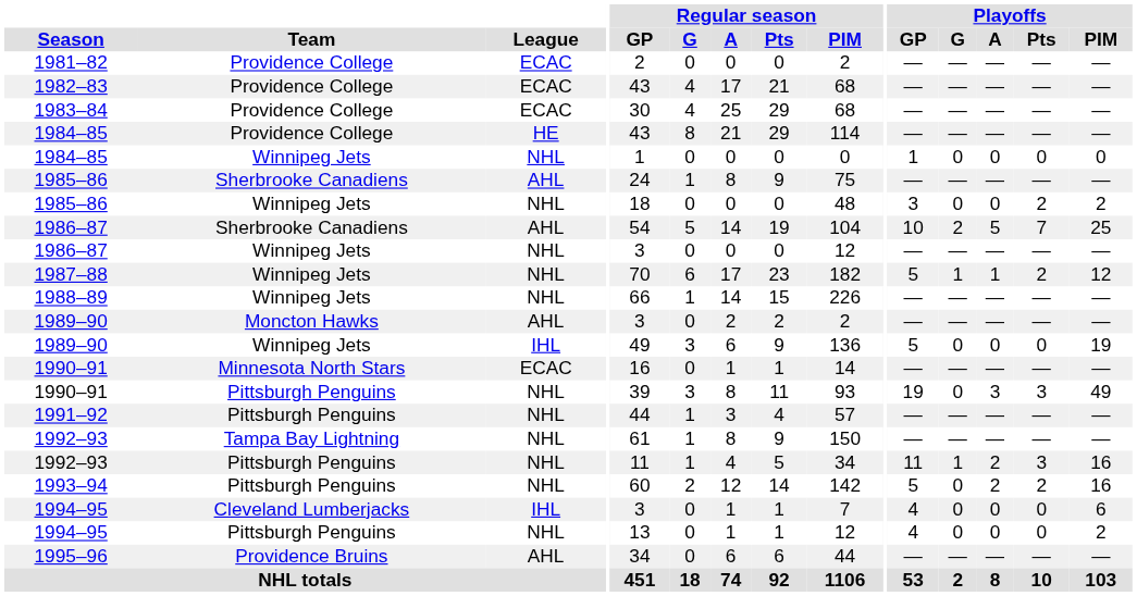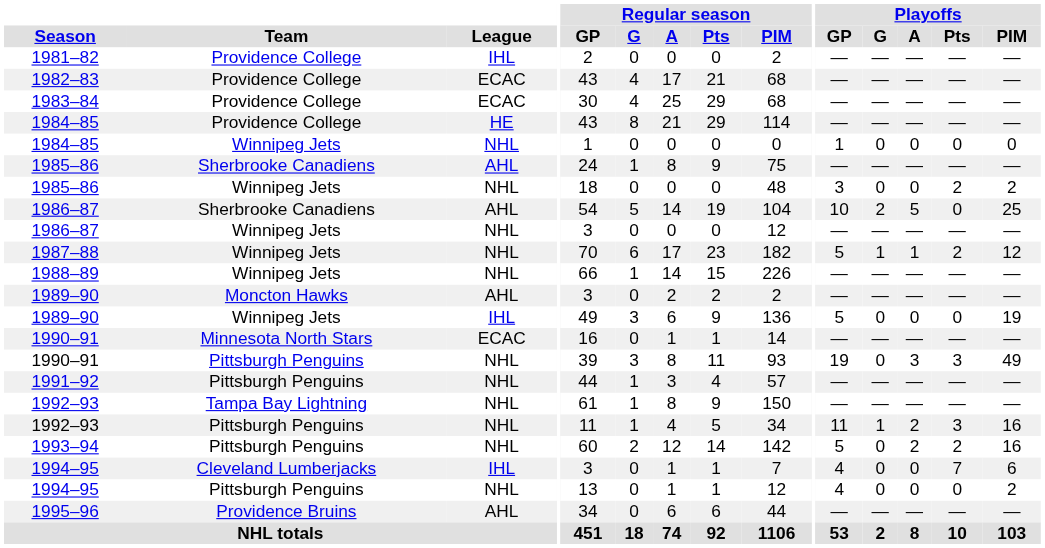 <table border="0" cellpadding="1" cellspacing="0" style="text-align:center; width:60em">
 <tr bgcolor="#e0e0e0">
 <th colspan="3" bgcolor="#ffffff"></th>
 <th rowspan="99" bgcolor="#ffffff"></th>
 <th colspan="5"><a href='#'>Regular season</a></th>
 <th rowspan="99" bgcolor="#ffffff"></th>
 <th colspan="5"><a href='#'>Playoffs</a></th>
 </tr>
 <tr bgcolor="#e0e0e0">
 <th><a href='#'>Season</a></th>
 <th>Team</th>
 <th>League</th>
 <th>GP</th>
 <th><a href='#'>G</a></th>
 <th><a href='#'>A</a></th>
 <th><a href='#'>Pts</a></th>
 <th><a href='#'>PIM</a></th>
 <th>GP</th>
 <th>G</th>
 <th>A</th>
 <th>Pts</th>
 <th>PIM</th>
 </tr>
 <tr>
 <td><a href='#'>1981–82</a></td>
 <td><a href='#'>Providence College</a></td>
-<td><a href='#'>ECAC</a></td>
+<td><a href='#'>IHL</a></td>
 <td>2</td>
 <td>0</td>
 <td>0</td>
 <td>0</td>
 <td>2</td>
 <td>—</td>
 <td>—</td>
 <td>—</td>
 <td>—</td>
 <td>—</td>
 </tr>
 <tr bgcolor="#f0f0f0">
 <td><a href='#'>1982–83</a></td>
 <td>Providence College</td>
 <td>ECAC</td>
 <td>43</td>
 <td>4</td>
 <td>17</td>
 <td>21</td>
 <td>68</td>
 <td>—</td>
 <td>—</td>
 <td>—</td>
 <td>—</td>
 <td>—</td>
 </tr>
 <tr>
 <td><a href='#'>1983–84</a></td>
 <td>Providence College</td>
 <td>ECAC</td>
 <td>30</td>
 <td>4</td>
 <td>25</td>
 <td>29</td>
 <td>68</td>
 <td>—</td>
 <td>—</td>
 <td>—</td>
 <td>—</td>
 <td>—</td>
 </tr>
 <tr bgcolor="#f0f0f0">
 <td><a href='#'>1984–85</a></td>
 <td>Providence College</td>
 <td><a href='#'>HE</a></td>
 <td>43</td>
 <td>8</td>
 <td>21</td>
 <td>29</td>
 <td>114</td>
 <td>—</td>
 <td>—</td>
 <td>—</td>
 <td>—</td>
 <td>—</td>
 </tr>
 <tr>
 <td><a href='#'>1984–85</a></td>
 <td><a href='#'>Winnipeg Jets</a></td>
 <td><a href='#'>NHL</a></td>
 <td>1</td>
 <td>0</td>
 <td>0</td>
 <td>0</td>
 <td>0</td>
 <td>1</td>
 <td>0</td>
 <td>0</td>
 <td>0</td>
 <td>0</td>
 </tr>
 <tr bgcolor="#f0f0f0">
 <td><a href='#'>1985–86</a></td>
 <td><a href='#'>Sherbrooke Canadiens</a></td>
 <td><a href='#'>AHL</a></td>
 <td>24</td>
 <td>1</td>
 <td>8</td>
 <td>9</td>
 <td>75</td>
 <td>—</td>
 <td>—</td>
 <td>—</td>
 <td>—</td>
 <td>—</td>
 </tr>
 <tr>
 <td><a href='#'>1985–86</a></td>
 <td>Winnipeg Jets</td>
 <td>NHL</td>
 <td>18</td>
 <td>0</td>
 <td>0</td>
 <td>0</td>
 <td>48</td>
 <td>3</td>
 <td>0</td>
 <td>0</td>
 <td>2</td>
 <td>2</td>
 </tr>
 <tr bgcolor="#f0f0f0">
 <td><a href='#'>1986–87</a></td>
 <td>Sherbrooke Canadiens</td>
 <td>AHL</td>
 <td>54</td>
 <td>5</td>
 <td>14</td>
 <td>19</td>
 <td>104</td>
 <td>10</td>
 <td>2</td>
 <td>5</td>
-<td>7</td>
+<td>0</td>
 <td>25</td>
 </tr>
 <tr>
 <td><a href='#'>1986–87</a></td>
 <td>Winnipeg Jets</td>
 <td>NHL</td>
 <td>3</td>
 <td>0</td>
 <td>0</td>
 <td>0</td>
 <td>12</td>
 <td>—</td>
 <td>—</td>
 <td>—</td>
 <td>—</td>
 <td>—</td>
 </tr>
 <tr bgcolor="#f0f0f0">
 <td><a href='#'>1987–88</a></td>
 <td>Winnipeg Jets</td>
 <td>NHL</td>
 <td>70</td>
 <td>6</td>
 <td>17</td>
 <td>23</td>
 <td>182</td>
 <td>5</td>
 <td>1</td>
 <td>1</td>
 <td>2</td>
 <td>12</td>
 </tr>
 <tr>
 <td><a href='#'>1988–89</a></td>
 <td>Winnipeg Jets</td>
 <td>NHL</td>
 <td>66</td>
 <td>1</td>
 <td>14</td>
 <td>15</td>
 <td>226</td>
 <td>—</td>
 <td>—</td>
 <td>—</td>
 <td>—</td>
 <td>—</td>
 </tr>
 <tr bgcolor="#f0f0f0">
 <td><a href='#'>1989–90</a></td>
 <td><a href='#'>Moncton Hawks</a></td>
 <td>AHL</td>
 <td>3</td>
 <td>0</td>
 <td>2</td>
 <td>2</td>
 <td>2</td>
 <td>—</td>
 <td>—</td>
 <td>—</td>
 <td>—</td>
 <td>—</td>
 </tr>
 <tr>
 <td><a href='#'>1989–90</a></td>
 <td>Winnipeg Jets</td>
 <td><a href='#'>IHL</a></td>
 <td>49</td>
 <td>3</td>
 <td>6</td>
 <td>9</td>
 <td>136</td>
 <td>5</td>
 <td>0</td>
 <td>0</td>
 <td>0</td>
 <td>19</td>
 </tr>
 <tr bgcolor="#f0f0f0">
 <td><a href='#'>1990–91</a></td>
 <td><a href='#'>Minnesota North Stars</a></td>
 <td>ECAC</td>
 <td>16</td>
 <td>0</td>
 <td>1</td>
 <td>1</td>
 <td>14</td>
 <td>—</td>
 <td>—</td>
 <td>—</td>
 <td>—</td>
 <td>—</td>
 </tr>
 <tr>
 <td>1990–91</td>
 <td><a href='#'>Pittsburgh Penguins</a></td>
 <td>NHL</td>
 <td>39</td>
 <td>3</td>
 <td>8</td>
 <td>11</td>
 <td>93</td>
 <td>19</td>
 <td>0</td>
 <td>3</td>
 <td>3</td>
 <td>49</td>
 </tr>
 <tr bgcolor="#f0f0f0">
 <td><a href='#'>1991–92</a></td>
 <td>Pittsburgh Penguins</td>
 <td>NHL</td>
 <td>44</td>
 <td>1</td>
 <td>3</td>
 <td>4</td>
 <td>57</td>
 <td>—</td>
 <td>—</td>
 <td>—</td>
 <td>—</td>
 <td>—</td>
 </tr>
 <tr>
 <td><a href='#'>1992–93</a></td>
 <td><a href='#'>Tampa Bay Lightning</a></td>
 <td>NHL</td>
 <td>61</td>
 <td>1</td>
 <td>8</td>
 <td>9</td>
 <td>150</td>
 <td>—</td>
 <td>—</td>
 <td>—</td>
 <td>—</td>
 <td>—</td>
 </tr>
 <tr bgcolor="#f0f0f0">
 <td>1992–93</td>
 <td>Pittsburgh Penguins</td>
 <td>NHL</td>
 <td>11</td>
 <td>1</td>
 <td>4</td>
 <td>5</td>
 <td>34</td>
 <td>11</td>
 <td>1</td>
 <td>2</td>
 <td>3</td>
 <td>16</td>
 </tr>
 <tr>
 <td><a href='#'>1993–94</a></td>
 <td>Pittsburgh Penguins</td>
 <td>NHL</td>
 <td>60</td>
 <td>2</td>
 <td>12</td>
 <td>14</td>
 <td>142</td>
 <td>5</td>
 <td>0</td>
 <td>2</td>
 <td>2</td>
 <td>16</td>
 </tr>
 <tr bgcolor="#f0f0f0">
 <td><a href='#'>1994–95</a></td>
 <td><a href='#'>Cleveland Lumberjacks</a></td>
 <td><a href='#'>IHL</a></td>
 <td>3</td>
 <td>0</td>
 <td>1</td>
 <td>1</td>
 <td>7</td>
 <td>4</td>
 <td>0</td>
 <td>0</td>
-<td>0</td>
+<td>7</td>
 <td>6</td>
 </tr>
 <tr>
 <td><a href='#'>1994–95</a></td>
 <td>Pittsburgh Penguins</td>
 <td>NHL</td>
 <td>13</td>
 <td>0</td>
 <td>1</td>
 <td>1</td>
 <td>12</td>
 <td>4</td>
 <td>0</td>
 <td>0</td>
 <td>0</td>
 <td>2</td>
 </tr>
 <tr bgcolor="#f0f0f0">
 <td><a href='#'>1995–96</a></td>
 <td><a href='#'>Providence Bruins</a></td>
 <td>AHL</td>
 <td>34</td>
 <td>0</td>
 <td>6</td>
 <td>6</td>
 <td>44</td>
 <td>—</td>
 <td>—</td>
 <td>—</td>
 <td>—</td>
 <td>—</td>
 </tr>
 <tr bgcolor="#e0e0e0">
 <th colspan="3">NHL totals</th>
 <th>451</th>
 <th>18</th>
 <th>74</th>
 <th>92</th>
 <th>1106</th>
 <th>53</th>
 <th>2</th>
 <th>8</th>
 <th>10</th>
 <th>103</th>
 </tr>
 </table>
